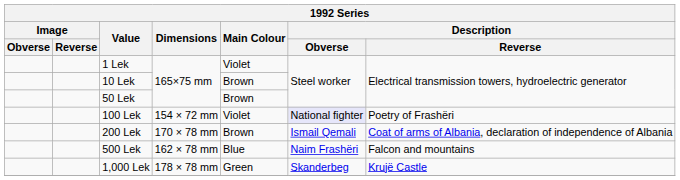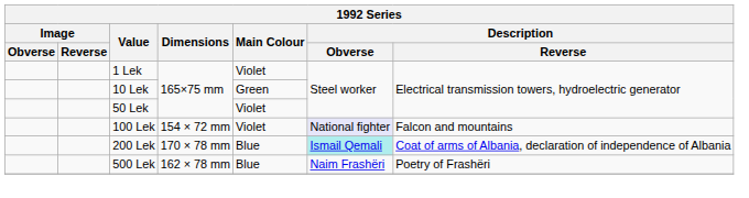 <table class="wikitable" style="font-size: 90%">
 <tr>
 <th colspan="7">1992 Series</th>
 </tr>
 <tr>
 <th colspan="2">Image</th>
 <th rowspan="2">Value</th>
 <th rowspan="2">Dimensions</th>
 <th rowspan="2">Main Colour</th>
 <th colspan="2">Description</th>
 </tr>
 <tr>
 <th>Obverse</th>
 <th>Reverse</th>
 <th>Obverse</th>
 <th>Reverse</th>
 </tr>
 <tr>
 <td></td>
 <td></td>
 <td>1 Lek</td>
 <td rowspan="3">165×75 mm</td>
 <td>Violet</td>
 <td rowspan="3">Steel worker</td>
 <td rowspan="3">Electrical transmission towers, hydroelectric generator</td>
 </tr>
 <tr>
 <td></td>
 <td></td>
 <td>10 Lek</td>
-<td>Brown</td>
+<td>Green</td>
 </tr>
 <tr>
 <td></td>
 <td></td>
 <td>50 Lek</td>
-<td>Brown</td>
+<td>Violet</td>
 </tr>
 <tr>
 <td></td>
 <td></td>
 <td>100 Lek</td>
 <td>154 × 72 mm</td>
 <td>Violet</td>
 <td style="background: lavender;">National fighter</td>
-<td>Poetry of Frashëri</td>
+<td>Falcon and mountains</td>
 </tr>
 <tr>
 <td></td>
 <td></td>
 <td>200 Lek</td>
 <td>170 × 78 mm</td>
-<td>Brown</td>
-<td><a href='#'>Ismail Qemali</a></td>
+<td>Blue</td>
+<td style="background: paleturquoise;"><a href='#'>Ismail Qemali</a></td>
 <td><a href='#'>Coat of arms of Albania</a>, declaration of independence of Albania</td>
 </tr>
 <tr>
 <td></td>
 <td></td>
 <td>500 Lek</td>
 <td>162 × 78 mm</td>
 <td>Blue</td>
 <td><a href='#'>Naim Frashëri</a></td>
-<td>Falcon and mountains</td>
-</tr>
-<tr>
-<td></td>
-<td></td>
-<td>1,000 Lek</td>
-<td>178 × 78 mm</td>
-<td>Green</td>
-<td><a href='#'>Skanderbeg</a></td>
-<td><a href='#'>Krujë Castle</a></td>
+<td>Poetry of Frashëri</td>
 </tr>
 <tr>
 </tr>
 </table>
